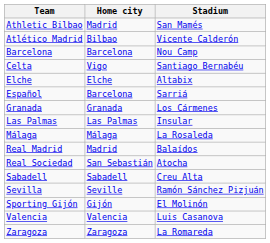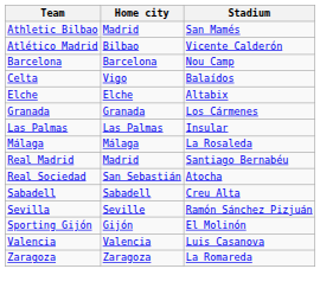 <table class="wikitable sortable" style="text-align: left;">
 <tr>
 <th>Team</th>
 <th>Home city</th>
 <th>Stadium</th>
 </tr>
 <tr>
 <td><a href='#'>Athletic Bilbao</a></td>
 <td><a href='#'>Madrid</a></td>
 <td><a href='#'>San Mamés</a></td>
 </tr>
 <tr>
 <td><a href='#'>Atlético Madrid</a></td>
 <td><a href='#'>Bilbao</a></td>
 <td><a href='#'>Vicente Calderón</a></td>
 </tr>
 <tr>
 <td><a href='#'>Barcelona</a></td>
 <td><a href='#'>Barcelona</a></td>
 <td><a href='#'>Nou Camp</a></td>
 </tr>
 <tr>
 <td><a href='#'>Celta</a></td>
 <td><a href='#'>Vigo</a></td>
-<td><a href='#'>Santiago Bernabéu</a></td>
+<td><a href='#'>Balaídos</a></td>
 </tr>
 <tr>
 <td><a href='#'>Elche</a></td>
 <td><a href='#'>Elche</a></td>
 <td><a href='#'>Altabix</a></td>
-</tr>
-<tr>
-<td><a href='#'>Español</a></td>
-<td><a href='#'>Barcelona</a></td>
-<td><a href='#'>Sarriá</a></td>
 </tr>
 <tr>
 <td><a href='#'>Granada</a></td>
 <td><a href='#'>Granada</a></td>
 <td><a href='#'>Los Cármenes</a></td>
 </tr>
 <tr>
 <td><a href='#'>Las Palmas</a></td>
 <td><a href='#'>Las Palmas</a></td>
 <td><a href='#'>Insular</a></td>
 </tr>
 <tr>
 <td><a href='#'>Málaga</a></td>
 <td><a href='#'>Málaga</a></td>
 <td><a href='#'>La Rosaleda</a></td>
 </tr>
 <tr>
 <td><a href='#'>Real Madrid</a></td>
 <td><a href='#'>Madrid</a></td>
-<td><a href='#'>Balaídos</a></td>
+<td><a href='#'>Santiago Bernabéu</a></td>
 </tr>
 <tr>
 <td><a href='#'>Real Sociedad</a></td>
 <td><a href='#'>San Sebastián</a></td>
 <td><a href='#'>Atocha</a></td>
 </tr>
 <tr>
 <td><a href='#'>Sabadell</a></td>
 <td><a href='#'>Sabadell</a></td>
 <td><a href='#'>Creu Alta</a></td>
 </tr>
 <tr>
 <td><a href='#'>Sevilla</a></td>
 <td><a href='#'>Seville</a></td>
 <td><a href='#'>Ramón Sánchez Pizjuán</a></td>
 </tr>
 <tr>
 <td><a href='#'>Sporting Gijón</a></td>
 <td><a href='#'>Gijón</a></td>
 <td><a href='#'>El Molinón</a></td>
 </tr>
 <tr>
 <td><a href='#'>Valencia</a></td>
 <td><a href='#'>Valencia</a></td>
 <td><a href='#'>Luis Casanova</a></td>
 </tr>
 <tr>
 <td><a href='#'>Zaragoza</a></td>
 <td><a href='#'>Zaragoza</a></td>
 <td><a href='#'>La Romareda</a></td>
 </tr>
 </table>
